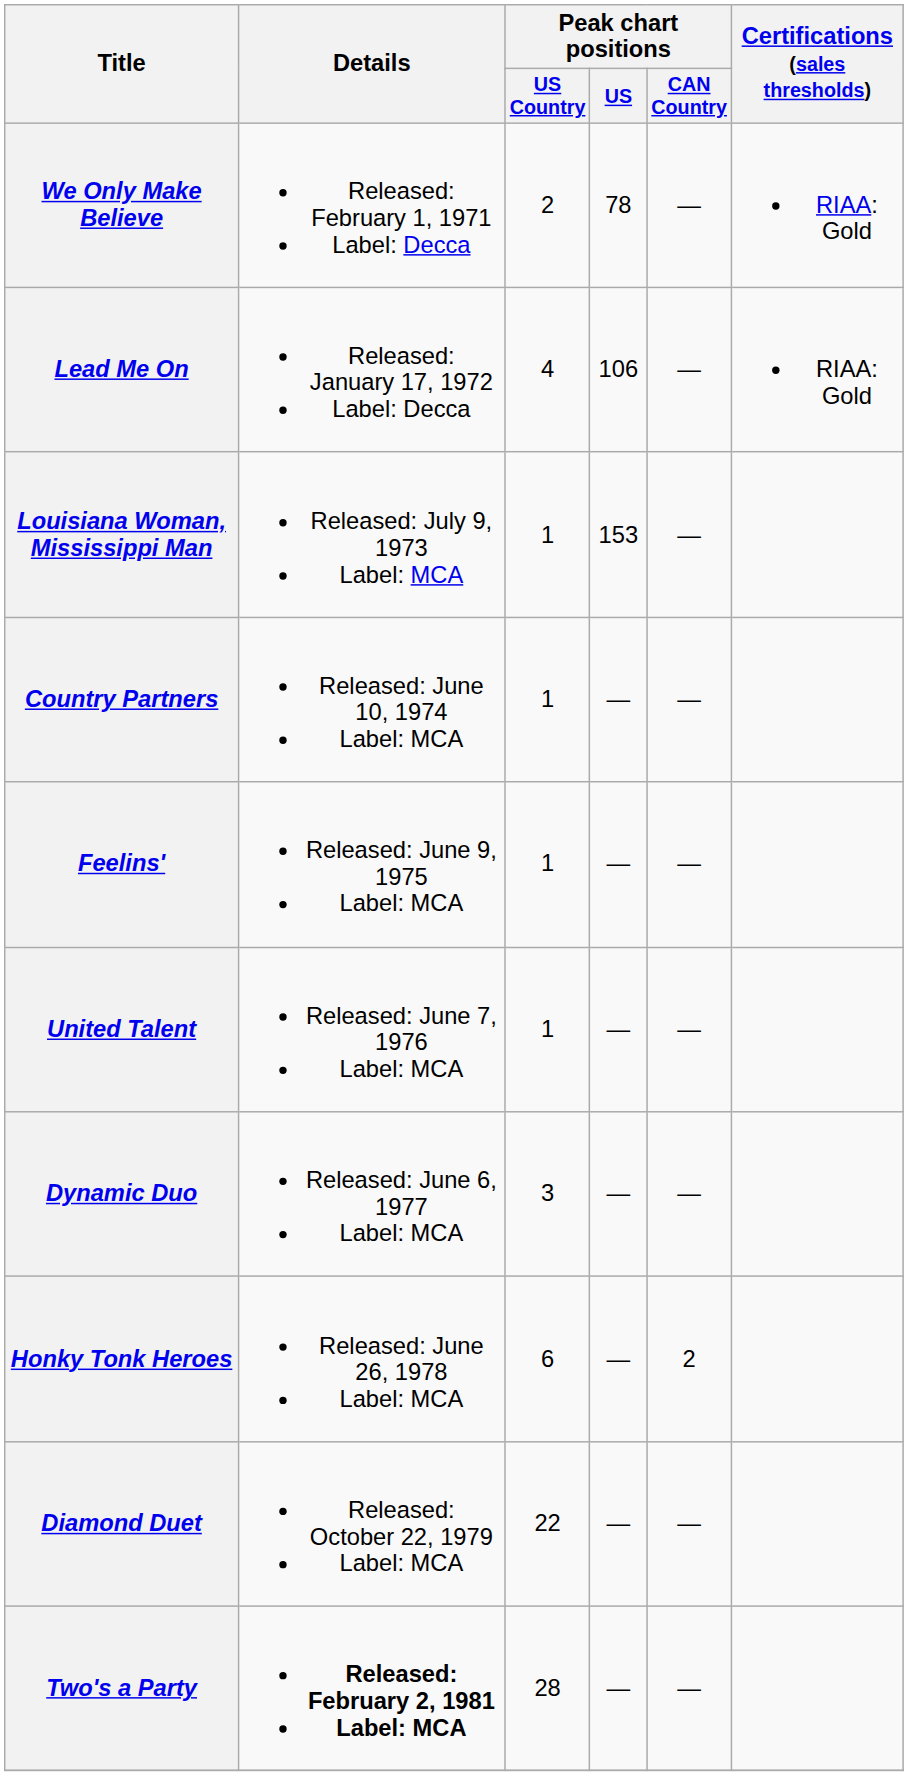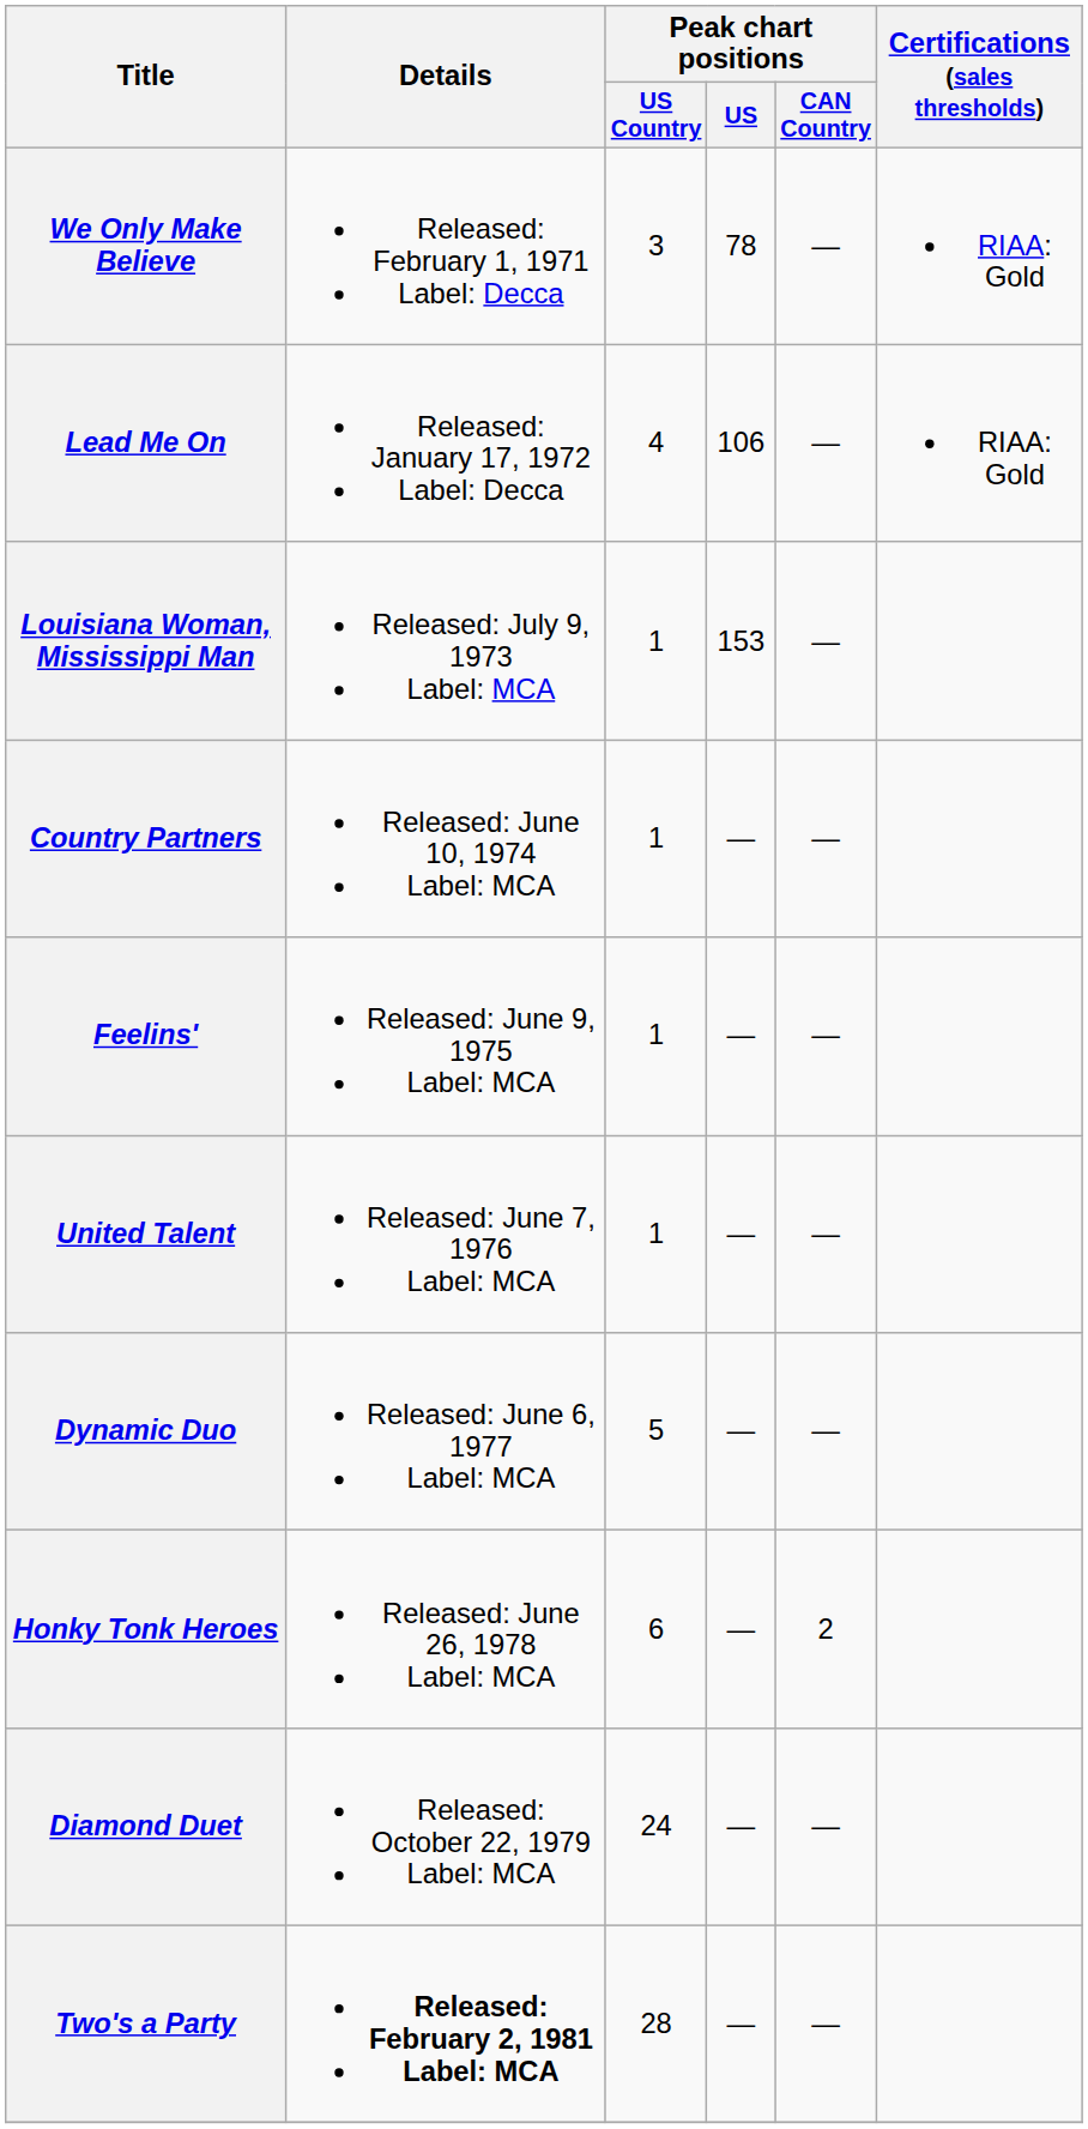 <table class="wikitable plainrowheaders" style="text-align:center;">
 <tr>
 <th rowspan="2" style="width:22em;">Title</th>
 <th rowspan="2" style="width:22em;">Details</th>
 <th colspan="3">Peak chart positions</th>
 <th rowspan="2" style="width:8em;"><a href='#'>Certifications</a><br><small>(<a href='#'>sales thresholds</a>)</small></th>
 </tr>
 <tr style="font-size:smaller;">
 <th width="45"><a href='#'>US Country</a></th>
 <th width="45"><a href='#'>US</a></th>
 <th width="45"><a href='#'>CAN Country</a></th>
 </tr>
 <tr>
 <th scope="row"><em><a href='#'>We Only Make Believe</a></em></th>
 <td><br><ul><li>Released: February 1, 1971</li><li>Label: <a href='#'>Decca</a></li></ul></td>
-<td>2</td>
+<td>3</td>
 <td>78</td>
 <td>—</td>
 <td><br><ul><li><a href='#'>RIAA</a>: Gold</li></ul></td>
 </tr>
 <tr>
 <th scope="row"><em><a href='#'>Lead Me On</a></em></th>
 <td><br><ul><li>Released: January 17, 1972</li><li>Label: Decca</li></ul></td>
 <td>4</td>
 <td>106</td>
 <td>—</td>
 <td><br><ul><li>RIAA: Gold</li></ul></td>
 </tr>
 <tr>
 <th scope="row"><em><a href='#'>Louisiana Woman, Mississippi Man</a></em></th>
 <td><br><ul><li>Released: July 9, 1973</li><li>Label: <a href='#'>MCA</a></li></ul></td>
 <td>1</td>
 <td>153</td>
 <td>—</td>
 <td></td>
 </tr>
 <tr>
 <th scope="row"><em><a href='#'>Country Partners</a></em></th>
 <td><br><ul><li>Released: June 10, 1974</li><li>Label: MCA</li></ul></td>
 <td>1</td>
 <td>—</td>
 <td>—</td>
 <td></td>
 </tr>
 <tr>
 <th scope="row"><em><a href='#'>Feelins'</a></em></th>
 <td><br><ul><li>Released: June 9, 1975</li><li>Label: MCA</li></ul></td>
 <td>1</td>
 <td>—</td>
 <td>—</td>
 <td></td>
 </tr>
 <tr>
 <th scope="row"><em><a href='#'>United Talent</a></em></th>
 <td><br><ul><li>Released: June 7, 1976</li><li>Label: MCA</li></ul></td>
 <td>1</td>
 <td>—</td>
 <td>—</td>
 <td></td>
 </tr>
 <tr>
 <th scope="row"><em><a href='#'>Dynamic Duo</a></em></th>
 <td><br><ul><li>Released: June 6, 1977</li><li>Label: MCA</li></ul></td>
-<td>3</td>
+<td>5</td>
 <td>—</td>
 <td>—</td>
 <td></td>
 </tr>
 <tr>
 <th scope="row"><em><a href='#'>Honky Tonk Heroes</a></em></th>
 <td><br><ul><li>Released: June 26, 1978</li><li>Label: MCA</li></ul></td>
 <td>6</td>
 <td>—</td>
 <td>2</td>
 <td></td>
 </tr>
 <tr>
 <th scope="row"><em><a href='#'>Diamond Duet</a></em></th>
 <td><br><ul><li>Released: October 22, 1979</li><li>Label: MCA</li></ul></td>
-<td>22</td>
+<td>24</td>
 <td>—</td>
 <td>—</td>
 <td></td>
 </tr>
 <tr>
 <th scope="row"><em><a href='#'>Two's a Party</a></em></th>
 <td><strong><br><ul><li>Released: February 2, 1981</li><li>Label: MCA</li></ul></strong></td>
 <td>28</td>
 <td>—</td>
 <td>—</td>
 <td></td>
 </tr>
 <tr>
 </tr>
 </table>
